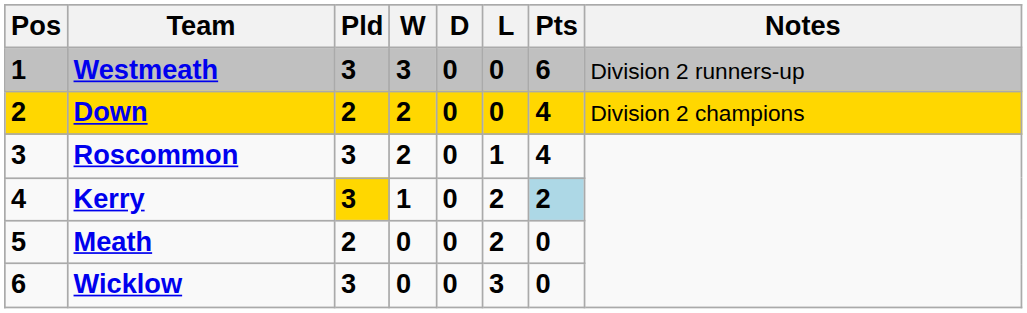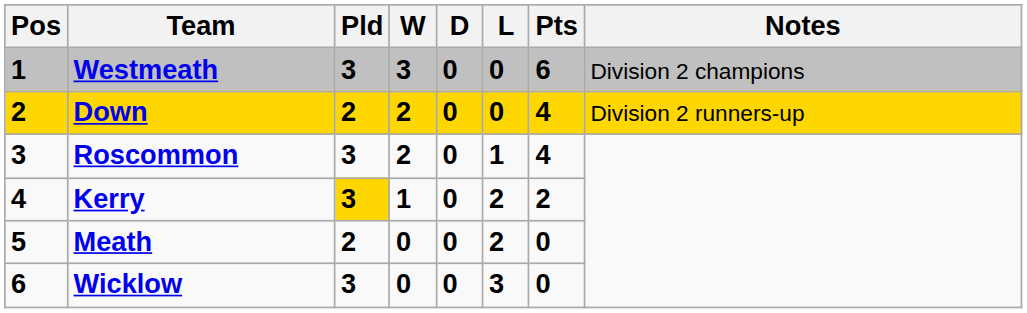 <table class="wikitable" style="text-align: centre;">
 <tr>
 <th width=20>Pos</th>
 <th width=150>Team</th>
 <th width=20>Pld</th>
 <th width=20>W</th>
 <th width=20>D</th>
 <th width=20>L</th>
 <th width=20>Pts</th>
 <th width=250>Notes</th>
 </tr>
 <tr style="background:silver;">
 <td><strong>1</strong></td>
 <td align=left><strong> <a href='#'>Westmeath</a> </strong></td>
 <td><strong>3</strong></td>
 <td><strong>3</strong></td>
 <td><strong>0</strong></td>
 <td><strong>0</strong></td>
 <td><strong>6</strong></td>
-<td><small> Division 2 runners-up</small></td>
+<td><small> Division 2 champions</small></td>
 </tr>
 <tr style="background:gold;">
 <td><strong>2</strong></td>
 <td align=left><strong> <a href='#'>Down</a> </strong></td>
 <td><strong>2</strong></td>
 <td><strong>2</strong></td>
 <td><strong>0</strong></td>
 <td><strong>0</strong></td>
 <td><strong>4</strong></td>
-<td><small> Division 2 champions</small></td>
+<td><small> Division 2 runners-up</small></td>
 </tr>
 <tr style>
 <td><strong>3</strong></td>
 <td align=left><strong> <a href='#'>Roscommon</a> </strong></td>
 <td><strong>3</strong></td>
 <td><strong>2</strong></td>
 <td><strong>0</strong></td>
 <td><strong>1</strong></td>
 <td><strong>4</strong></td>
 </tr>
 <tr style>
 <td><strong>4</strong></td>
 <td align=left><strong> <a href='#'>Kerry</a> </strong></td>
 <td style="background: gold;"><strong>3</strong></td>
 <td><strong>1</strong></td>
 <td><strong>0</strong></td>
 <td><strong>2</strong></td>
-<td style="background: lightblue;"><strong>2</strong></td>
+<td><strong>2</strong></td>
 </tr>
 <tr style>
 <td><strong>5</strong></td>
 <td align=left><strong> <a href='#'>Meath</a> </strong></td>
 <td><strong>2</strong></td>
 <td><strong>0</strong></td>
 <td><strong>0</strong></td>
 <td><strong>2</strong></td>
 <td><strong>0</strong></td>
 </tr>
 <tr style>
 <td><strong>6</strong></td>
 <td align=left><strong> <a href='#'>Wicklow</a> </strong></td>
 <td><strong>3</strong></td>
 <td><strong>0</strong></td>
 <td><strong>0</strong></td>
 <td><strong>3</strong></td>
 <td><strong>0</strong></td>
 </tr>
 </table>
